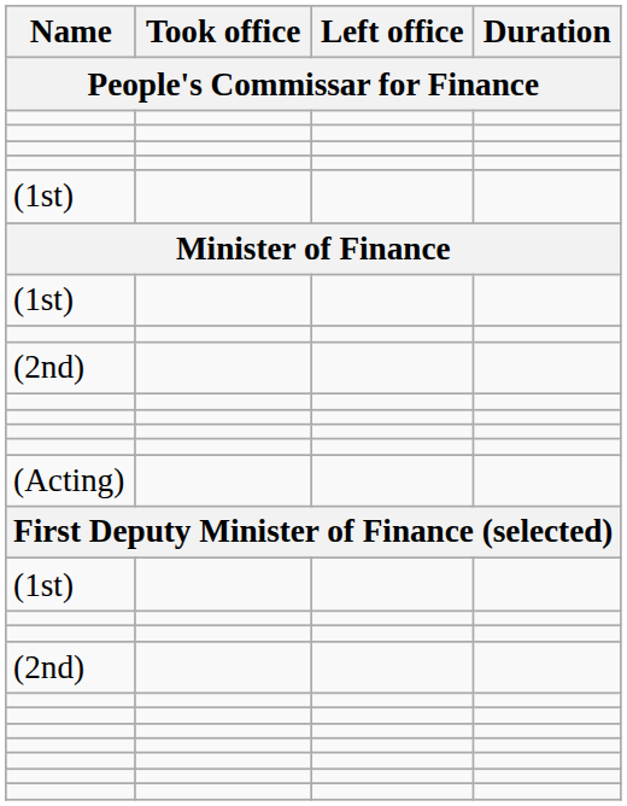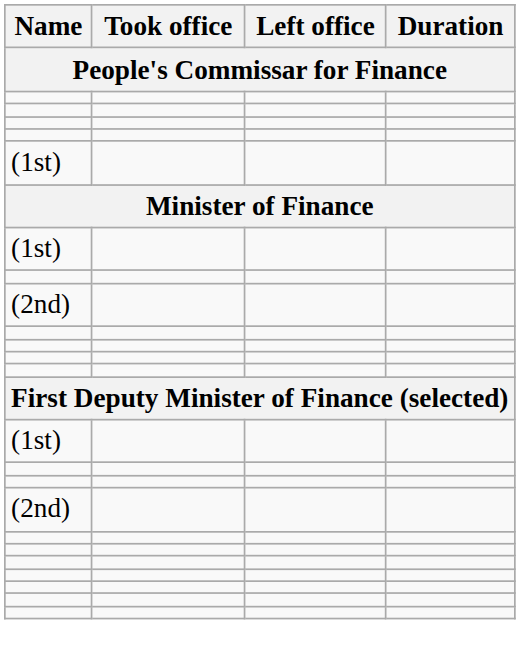 <table class="wikitable sortable">
 <tr>
 <th>Name</th>
 <th>Took office</th>
 <th>Left office</th>
 <th>Duration</th>
 </tr>
 <tr>
 <th colspan=4>People's Commissar for Finance</th>
 </tr>
 <tr>
 <td></td>
 <td></td>
 <td></td>
 <td></td>
 </tr>
 <tr>
 <td></td>
 <td></td>
 <td></td>
 <td></td>
 </tr>
 <tr>
 <td></td>
 <td></td>
 <td></td>
 <td></td>
 </tr>
 <tr>
 <td></td>
 <td></td>
 <td></td>
 <td></td>
 </tr>
 <tr>
 <td> (1st)</td>
 <td></td>
 <td></td>
 <td></td>
 </tr>
 <tr>
 <th colspan=4>Minister of Finance</th>
 </tr>
 <tr>
 <td> (1st)</td>
 <td></td>
 <td></td>
 <td></td>
 </tr>
 <tr>
 <td></td>
 <td></td>
 <td></td>
 <td></td>
 </tr>
 <tr>
 <td> (2nd)</td>
 <td></td>
 <td></td>
 <td></td>
 </tr>
 <tr>
 <td></td>
 <td></td>
 <td></td>
 <td></td>
 </tr>
 <tr>
 <td></td>
 <td></td>
 <td></td>
 <td></td>
 </tr>
 <tr>
 <td></td>
 <td></td>
 <td></td>
 <td></td>
 </tr>
 <tr>
 <td></td>
 <td></td>
 <td></td>
 <td></td>
 </tr>
 <tr>
-<td> (Acting)</td>
-<td></td>
-<td></td>
-<td></td>
-</tr>
-<tr>
 <th colspan=4>First Deputy Minister of Finance (selected)</th>
 </tr>
 <tr>
 <td> (1st)</td>
 <td></td>
 <td></td>
 <td></td>
 </tr>
 <tr>
 <td></td>
 <td></td>
 <td></td>
 <td></td>
 </tr>
 <tr>
 <td></td>
 <td></td>
 <td></td>
 <td></td>
 </tr>
 <tr>
 <td> (2nd)</td>
 <td></td>
 <td></td>
 <td></td>
 </tr>
 <tr>
 <td></td>
 <td></td>
 <td></td>
 <td></td>
 </tr>
 <tr>
 <td></td>
 <td></td>
 <td></td>
 <td></td>
 </tr>
 <tr>
 <td></td>
 <td></td>
 <td></td>
 <td></td>
 </tr>
 <tr>
 <td></td>
 <td></td>
 <td></td>
 <td></td>
 </tr>
 <tr>
 <td></td>
 <td></td>
 <td></td>
 <td></td>
 </tr>
 <tr>
 <td></td>
 <td></td>
 <td></td>
 <td></td>
 </tr>
 <tr>
 <td></td>
 <td></td>
 <td></td>
 <td></td>
 </tr>
 </table>
